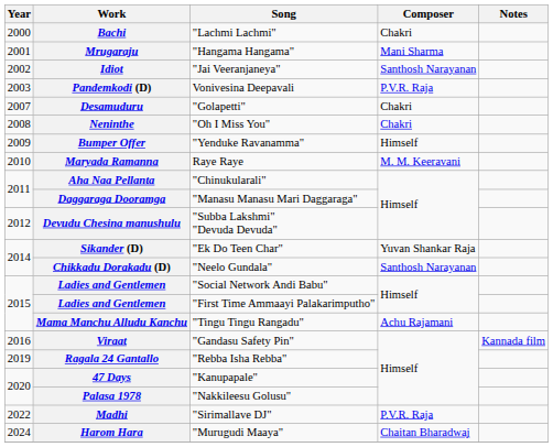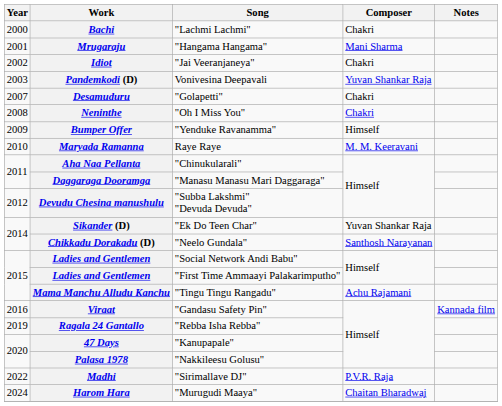 <table class="wikitable sortable plainrowheaders">
 <tr>
 <th>Year</th>
 <th>Work</th>
 <th>Song</th>
 <th>Composer</th>
 <th>Notes</th>
 </tr>
 <tr>
 <td>2000</td>
 <th scope="row"><em><a href='#'>Bachi</a></em></th>
 <td>"Lachmi Lachmi"</td>
 <td>Chakri</td>
 <td></td>
 </tr>
 <tr>
 <td>2001</td>
 <th scope="row"><em><a href='#'>Mrugaraju</a></em></th>
 <td>"Hangama Hangama"</td>
 <td><a href='#'>Mani Sharma</a></td>
 <td></td>
 </tr>
 <tr>
 <td>2002</td>
 <th scope="row"><em><a href='#'>Idiot</a></em></th>
 <td>"Jai Veeranjaneya"</td>
-<td><a href='#'>Santhosh Narayanan</a></td>
+<td>Chakri</td>
 <td></td>
 </tr>
 <tr>
 <td>2003</td>
 <th scope="row"><em><a href='#'>Pandemkodi</a></em> (D)</th>
 <td>Vonivesina Deepavali</td>
-<td><a href='#'>P.V.R. Raja</a></td>
+<td><a href='#'>Yuvan Shankar Raja</a></td>
 <td></td>
 </tr>
 <tr>
 <td>2007</td>
 <th scope="row"><em><a href='#'>Desamuduru</a></em></th>
 <td>"Golapetti"</td>
 <td>Chakri</td>
 <td></td>
 </tr>
 <tr>
 <td>2008</td>
 <th scope="row"><em><a href='#'>Neninthe</a></em></th>
 <td>"Oh I Miss You"</td>
 <td><a href='#'>Chakri</a></td>
 <td></td>
 </tr>
 <tr>
 <td>2009</td>
 <th scope="row"><em><a href='#'>Bumper Offer</a></em></th>
 <td>"Yenduke Ravanamma"</td>
 <td>Himself</td>
 <td></td>
 </tr>
 <tr>
 <td>2010</td>
 <th scope="row"><em><a href='#'>Maryada Ramanna</a></em></th>
 <td>Raye Raye</td>
 <td><a href='#'>M. M. Keeravani</a></td>
 <td></td>
 </tr>
 <tr>
 <td rowspan="2">2011</td>
 <th scope="row"><em><a href='#'>Aha Naa Pellanta</a></em></th>
 <td>"Chinukularali"</td>
 <td rowspan="3">Himself</td>
 <td></td>
 </tr>
 <tr>
 <th scope="row"><em><a href='#'>Daggaraga Dooramga</a></em></th>
 <td>"Manasu Manasu Mari Daggaraga"</td>
 <td></td>
 </tr>
 <tr>
 <td>2012</td>
 <th scope="row"><em><a href='#'>Devudu Chesina manushulu</a></em></th>
 <td>"Subba Lakshmi"<br> "Devuda Devuda"</td>
 <td></td>
 </tr>
 <tr>
 <td rowspan="2">2014</td>
 <th scope="row"><em><a href='#'>Sikander</a></em> (D)</th>
 <td>"Ek Do Teen Char"</td>
 <td>Yuvan Shankar Raja</td>
 <td></td>
 </tr>
 <tr>
 <th scope="row"><em><a href='#'>Chikkadu Dorakadu</a></em> (D)</th>
 <td>"Neelo Gundala"</td>
 <td><a href='#'>Santhosh Narayanan</a></td>
 <td></td>
 </tr>
 <tr>
 <td rowspan="3">2015</td>
 <th scope="row"><em><a href='#'>Ladies and Gentlemen</a></em></th>
 <td>"Social Network Andi Babu"</td>
 <td rowspan="2">Himself</td>
 <td></td>
 </tr>
 <tr>
 <th scope="row"><em><a href='#'>Ladies and Gentlemen</a></em></th>
 <td>"First Time Ammaayi Palakarimputho"</td>
 <td></td>
 </tr>
 <tr>
 <th scope="row"><em><a href='#'>Mama Manchu Alludu Kanchu</a></em></th>
 <td>"Tingu Tingu Rangadu"</td>
 <td><a href='#'>Achu Rajamani</a></td>
 <td></td>
 </tr>
 <tr>
 <td>2016</td>
 <th scope="row"><em><a href='#'>Viraat</a></em></th>
 <td>"Gandasu Safety Pin"</td>
 <td rowspan="4">Himself</td>
 <td><a href='#'>Kannada film</a></td>
 </tr>
 <tr>
 <td>2019</td>
 <th scope="row"><em><a href='#'>Ragala 24 Gantallo</a></em></th>
 <td>"Rebba Isha Rebba"</td>
 <td></td>
 </tr>
 <tr>
 <td rowspan="2">2020</td>
 <th scope="row"><em><a href='#'>47 Days</a></em></th>
 <td>"Kanupapale"</td>
 <td></td>
 </tr>
 <tr>
 <th scope="row"><em><a href='#'>Palasa 1978</a></em></th>
 <td>"Nakkileesu Golusu"</td>
 <td></td>
 </tr>
 <tr>
 <td>2022</td>
 <th scope="row"><em><a href='#'>Madhi</a></em></th>
 <td>"Sirimallave DJ"</td>
 <td><a href='#'>P.V.R. Raja</a></td>
 <td></td>
 </tr>
 <tr>
 <td>2024</td>
 <th scope="row"><em><a href='#'>Harom Hara</a></em></th>
 <td>"Murugudi Maaya"</td>
 <td><a href='#'>Chaitan Bharadwaj</a></td>
 <td></td>
 </tr>
 <tr>
 </tr>
 </table>
